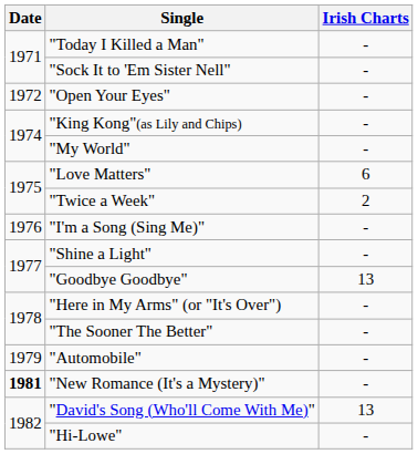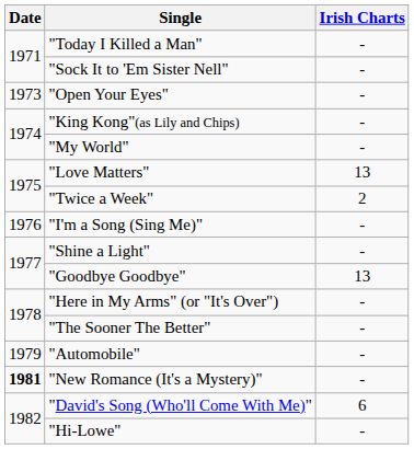 <table class=wikitable style=text-align:center;>
 <tr>
 <th>Date</th>
 <th>Single</th>
 <th><a href='#'>Irish Charts</a><br></th>
 </tr>
 <tr>
 <td rowspan="2">1971</td>
 <td align=left>"Today I Killed a Man"</td>
 <td align=center>-</td>
 </tr>
 <tr>
 <td align=left>"Sock It to 'Em Sister Nell"</td>
 <td align=center>-</td>
 </tr>
 <tr>
-<td>1972</td>
+<td>1973</td>
 <td align=left>"Open Your Eyes"</td>
 <td align=center>-</td>
 </tr>
 <tr>
 <td rowspan="2">1974</td>
 <td align=left>"King Kong"<small>(as Lily and Chips)</small></td>
 <td align=center>-</td>
 </tr>
 <tr>
 <td align=left>"My World"</td>
 <td align=center>-</td>
 </tr>
 <tr>
 <td rowspan="2">1975</td>
 <td align=left>"Love Matters"</td>
-<td align=center>6</td>
+<td align=center>13</td>
 </tr>
 <tr>
 <td align=left>"Twice a Week"</td>
 <td align=center>2</td>
 </tr>
 <tr>
 <td>1976</td>
 <td align=left>"I'm a Song (Sing Me)"</td>
 <td align=center>-</td>
 </tr>
 <tr>
 <td rowspan="2">1977</td>
 <td align=left>"Shine a Light"</td>
 <td align=center>-</td>
 </tr>
 <tr>
 <td align=left>"Goodbye Goodbye"</td>
 <td align=center>13</td>
 </tr>
 <tr>
 <td rowspan="2">1978</td>
 <td align=left>"Here in My Arms" (or "It's Over")</td>
 <td align=center>-</td>
 </tr>
 <tr>
 <td align=left>"The Sooner The Better"</td>
 <td align=center>-</td>
 </tr>
 <tr>
 <td>1979</td>
 <td align=left>"Automobile"</td>
 <td align=center>-</td>
 </tr>
 <tr>
 <td><strong>1981</strong></td>
 <td align=left>"New Romance (It's a Mystery)"</td>
 <td align=center>-</td>
 </tr>
 <tr>
 <td rowspan="2">1982</td>
 <td align=left>"<a href='#'>David's Song (Who'll Come With Me)</a>"</td>
-<td align=center>13</td>
+<td align=center>6</td>
 </tr>
 <tr>
 <td align=left>"Hi-Lowe"</td>
 <td align=center>-</td>
 </tr>
 </table>
